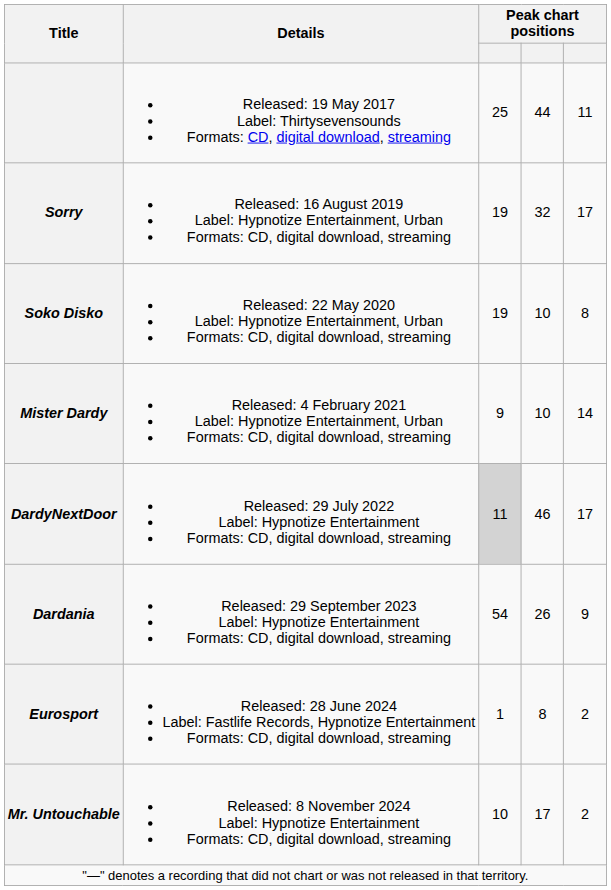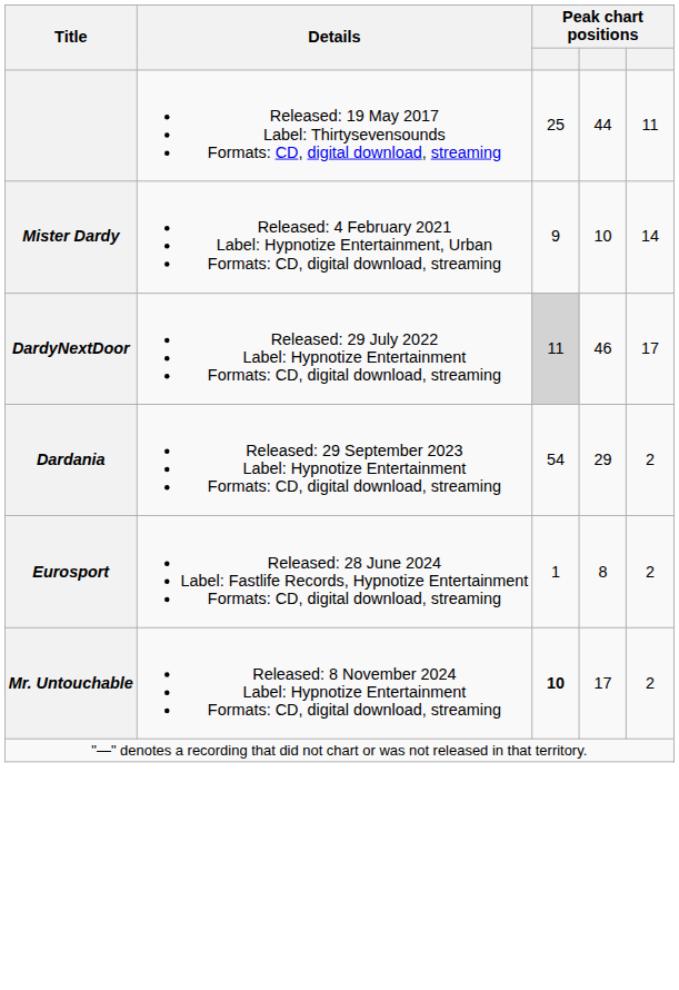 <table class="wikitable plainrowheaders" style="text-align:center">
 <tr>
 <th scope="col" rowspan="2">Title</th>
 <th scope="col" rowspan="2">Details</th>
 <th scope="col" colspan="3">Peak chart positions</th>
 </tr>
 <tr>
 <th style="width:3em; font-size:85%;"><a href='#'></a><br></th>
 <th style="width:3em; font-size:85%;"><a href='#'></a><br></th>
 <th style="width:3em; font-size:85%;"><a href='#'></a><br></th>
 </tr>
 <tr>
 <th scope="row"></th>
 <td><br><ul><li>Released: 19 May 2017</li><li>Label: Thirtysevensounds</li><li>Formats: <a href='#'>CD</a>, <a href='#'>digital download</a>, <a href='#'>streaming</a></li></ul></td>
 <td>25</td>
 <td>44</td>
 <td>11</td>
 </tr>
 <tr>
-<th scope="row"><em>Sorry</em></th>
-<td><br><ul><li>Released: 16 August 2019</li><li>Label: Hypnotize Entertainment, Urban</li><li>Formats: CD, digital download, streaming</li></ul></td>
-<td>19</td>
-<td>32</td>
-<td>17</td>
-</tr>
-<tr>
-<th scope="row"><em>Soko Disko</em></th>
-<td><br><ul><li>Released: 22 May 2020</li><li>Label: Hypnotize Entertainment, Urban</li><li>Formats: CD, digital download, streaming</li></ul></td>
-<td>19</td>
-<td>10</td>
-<td>8</td>
-</tr>
-<tr>
 <th scope="row"><em>Mister Dardy</em></th>
 <td><br><ul><li>Released: 4 February 2021</li><li>Label: Hypnotize Entertainment, Urban</li><li>Formats: CD, digital download, streaming</li></ul></td>
 <td>9</td>
 <td>10</td>
 <td>14</td>
 </tr>
 <tr>
 <th scope="row"><em>DardyNextDoor</em></th>
 <td><br><ul><li>Released: 29 July 2022</li><li>Label: Hypnotize Entertainment</li><li>Formats: CD, digital download, streaming</li></ul></td>
 <td style="background: lightgrey;">11</td>
 <td>46</td>
 <td>17</td>
 </tr>
 <tr>
 <th scope="row"><em>Dardania</em></th>
 <td><br><ul><li>Released: 29 September 2023</li><li>Label: Hypnotize Entertainment</li><li>Formats: CD, digital download, streaming</li></ul></td>
 <td>54</td>
-<td>26</td>
-<td>9</td>
+<td>29</td>
+<td>2</td>
 </tr>
 <tr>
 <th scope="row"><em>Eurosport</em><br></th>
 <td><br><ul><li>Released: 28 June 2024</li><li>Label: Fastlife Records, Hypnotize Entertainment</li><li>Formats: CD, digital download, streaming</li></ul></td>
 <td>1</td>
 <td>8</td>
 <td>2</td>
 </tr>
 <tr>
 <th scope="row"><em>Mr. Untouchable</em></th>
 <td><br><ul><li>Released: 8 November 2024</li><li>Label: Hypnotize Entertainment</li><li>Formats: CD, digital download, streaming</li></ul></td>
-<td>10</td>
+<td><strong>10</strong></td>
 <td>17</td>
 <td>2</td>
 </tr>
 <tr>
 <td colspan="5" style="font-size:90%">"—" denotes a recording that did not chart or was not released in that territory.</td>
 </tr>
 </table>
